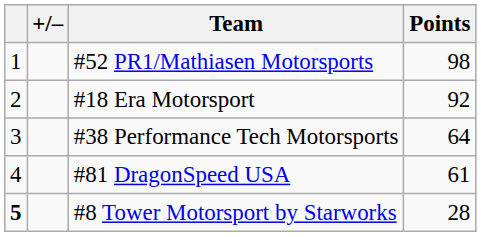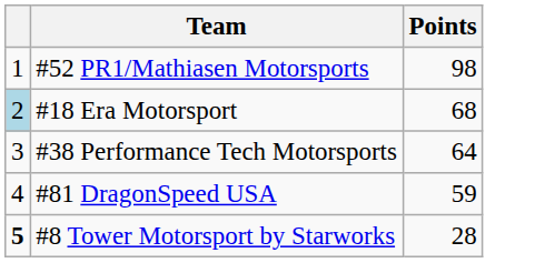 <table class="wikitable" style="font-size: 95%;">
 <tr>
 <th scope="col"></th>
-<th scope="col">+/–</th>
 <th scope="col">Team</th>
 <th scope="col">Points</th>
 </tr>
 <tr>
 <td align=center>1</td>
-<td align="left"></td>
 <td> #52 <a href='#'>PR1/Mathiasen Motorsports</a></td>
 <td align=right>98</td>
 </tr>
 <tr>
-<td align=center>2</td>
-<td align="left"></td>
+<td align=center style="background: lightblue;">2</td>
 <td> #18 Era Motorsport</td>
-<td align=right>92</td>
+<td align=right>68</td>
 </tr>
 <tr>
 <td align=center>3</td>
-<td align="left"></td>
 <td> #38 Performance Tech Motorsports</td>
 <td align=right>64</td>
 </tr>
 <tr>
 <td align=center>4</td>
-<td align="left"></td>
 <td> #81 <a href='#'>DragonSpeed USA</a></td>
-<td align=right>61</td>
+<td align=right>59</td>
 </tr>
 <tr>
 <td align=center><strong>5</strong></td>
-<td align="left"></td>
 <td> #8 <a href='#'>Tower Motorsport by Starworks</a></td>
 <td align=right>28</td>
 </tr>
 </table>
